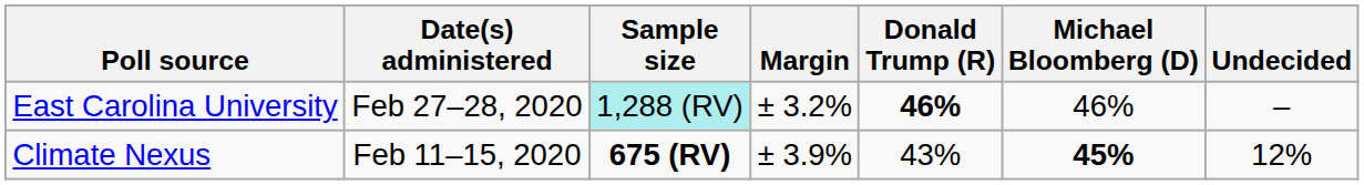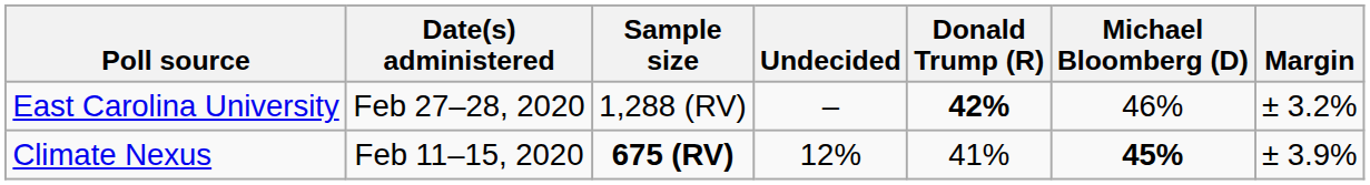 <table class="wikitable" style="font-size:90%;text-align:center;">
 <tr valign=bottom style="font-size:90%;">
 <th>Poll source</th>
 <th>Date(s)<br>administered</th>
 <th>Sample<br>size</th>
-<th>Margin<br></th>
+<th>Undecided</th>
 <th>Donald<br>Trump (R)</th>
 <th>Michael<br>Bloomberg (D)</th>
-<th>Undecided</th>
+<th>Margin<br></th>
 </tr>
 <tr>
 <td style="text-align:left;"><a href='#'>East Carolina University</a></td>
 <td>Feb 27–28, 2020</td>
-<td style="background: paleturquoise;">1,288 (RV)</td>
+<td>1,288 (RV)</td>
+<td>–</td>
+<td><strong>42%</strong></td>
+<td>46%</td>
 <td>± 3.2%</td>
-<td><strong>46%</strong></td>
-<td>46%</td>
-<td>–</td>
 </tr>
 <tr>
 <td style="text-align:left;"><a href='#'>Climate Nexus</a></td>
 <td>Feb 11–15, 2020</td>
 <td><strong>675 (RV)</strong></td>
+<td>12%</td>
+<td>41%</td>
+<td><strong>45%</strong></td>
 <td>± 3.9%</td>
-<td>43%</td>
-<td><strong>45%</strong></td>
-<td>12%</td>
 </tr>
 </table>
